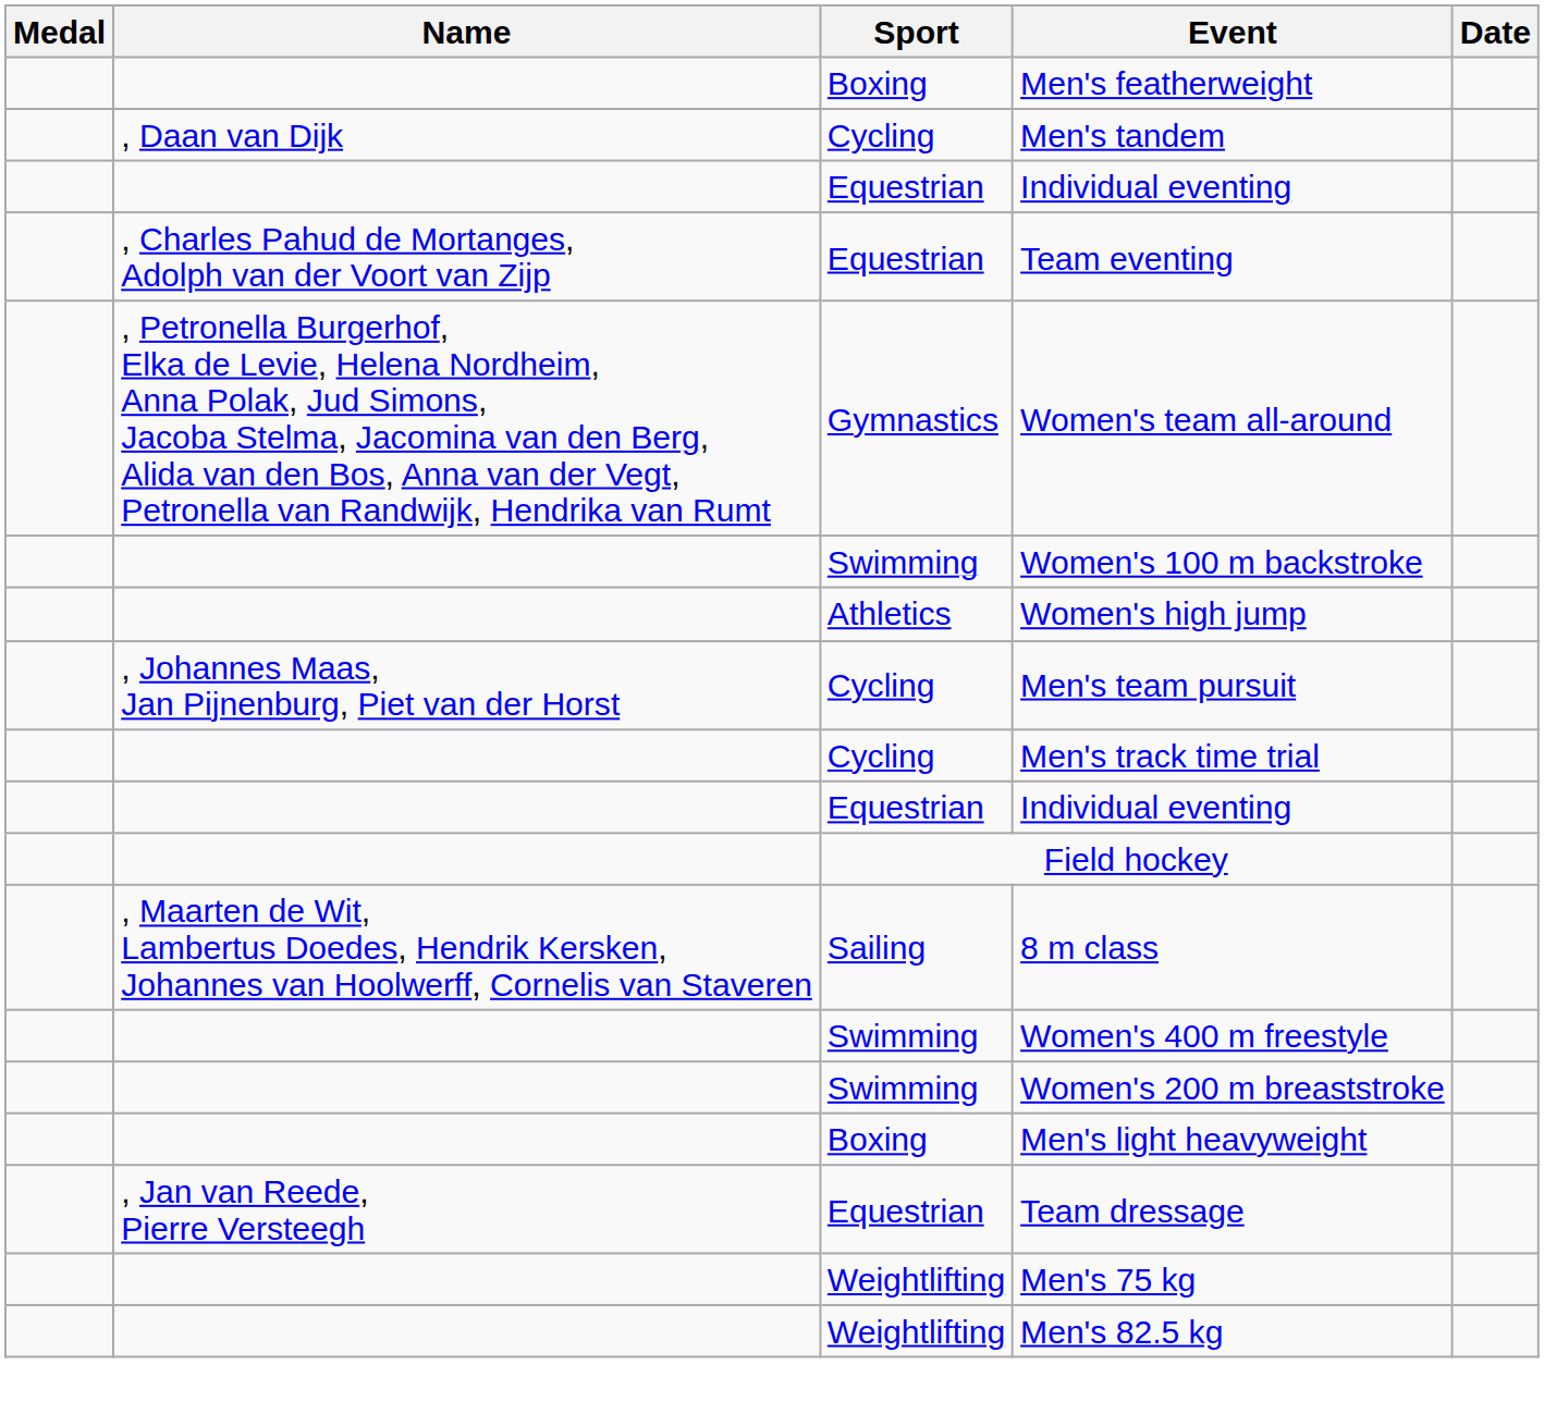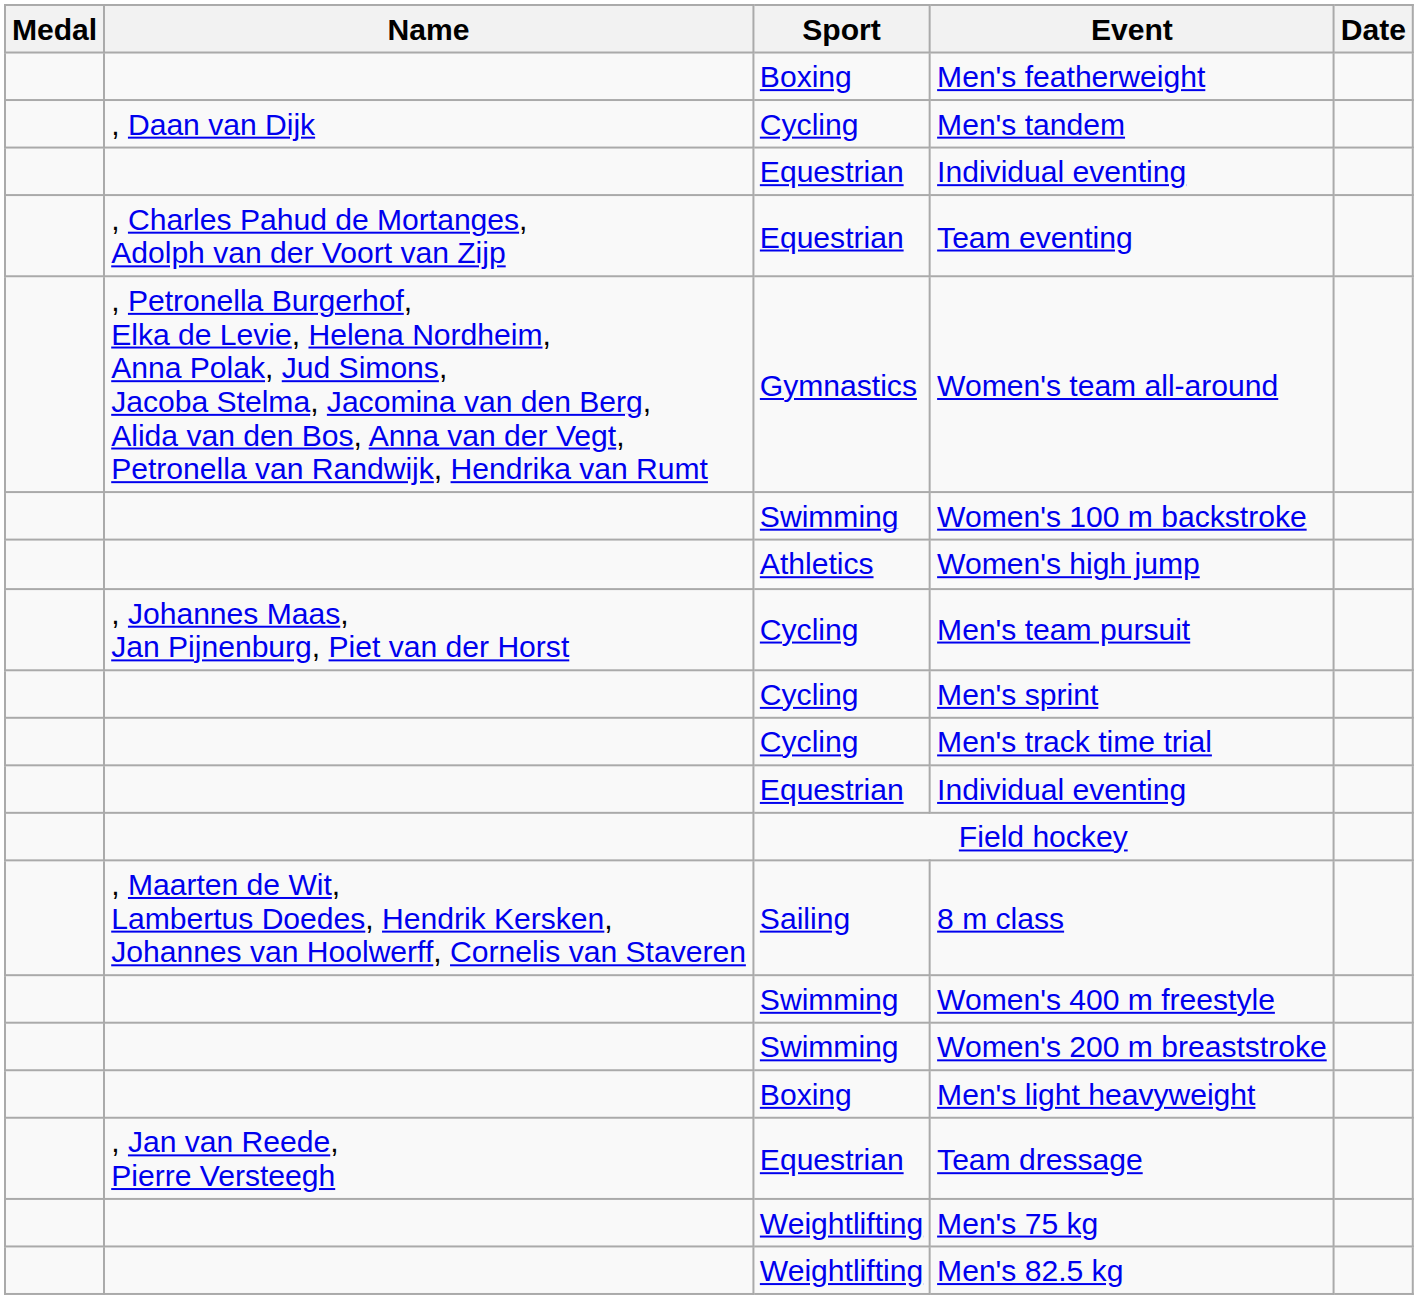 <table class="wikitable sortable" style="font-size:95%">
 <tr>
 <th>Medal</th>
 <th>Name</th>
 <th>Sport</th>
 <th>Event</th>
 <th>Date</th>
 </tr>
 <tr>
 <td></td>
 <td></td>
 <td><a href='#'>Boxing</a></td>
 <td><a href='#'>Men's featherweight</a></td>
 <td></td>
 </tr>
 <tr>
 <td></td>
 <td>, <a href='#'>Daan van Dijk</a></td>
 <td><a href='#'>Cycling</a></td>
 <td><a href='#'>Men's tandem</a></td>
 <td></td>
 </tr>
 <tr>
 <td></td>
 <td></td>
 <td><a href='#'>Equestrian</a></td>
 <td><a href='#'>Individual eventing</a></td>
 <td></td>
 </tr>
 <tr>
 <td></td>
 <td>, <a href='#'>Charles Pahud de Mortanges</a>,<br><a href='#'>Adolph van der Voort van Zijp</a></td>
 <td><a href='#'>Equestrian</a></td>
 <td><a href='#'>Team eventing</a></td>
 <td></td>
 </tr>
 <tr>
 <td></td>
 <td>, <a href='#'>Petronella Burgerhof</a>,<br><a href='#'>Elka de Levie</a>, <a href='#'>Helena Nordheim</a>,<br><a href='#'>Anna Polak</a>, <a href='#'>Jud Simons</a>,<br><a href='#'>Jacoba Stelma</a>, <a href='#'>Jacomina van den Berg</a>,<br><a href='#'>Alida van den Bos</a>, <a href='#'>Anna van der Vegt</a>,<br><a href='#'>Petronella van Randwijk</a>, <a href='#'>Hendrika van Rumt</a></td>
 <td><a href='#'>Gymnastics</a></td>
 <td><a href='#'>Women's team all-around</a></td>
 <td></td>
 </tr>
 <tr>
 <td></td>
 <td></td>
 <td><a href='#'>Swimming</a></td>
 <td><a href='#'>Women's 100 m backstroke</a></td>
 <td></td>
 </tr>
 <tr>
 <td></td>
 <td></td>
 <td><a href='#'>Athletics</a></td>
 <td><a href='#'>Women's high jump</a></td>
 <td></td>
 </tr>
 <tr>
 <td></td>
 <td>, <a href='#'>Johannes Maas</a>,<br><a href='#'>Jan Pijnenburg</a>, <a href='#'>Piet van der Horst</a></td>
 <td><a href='#'>Cycling</a></td>
 <td><a href='#'>Men's team pursuit</a></td>
+<td></td>
+</tr>
+<tr>
+<td></td>
+<td></td>
+<td><a href='#'>Cycling</a></td>
+<td><a href='#'>Men's sprint</a></td>
 <td></td>
 </tr>
 <tr>
 <td></td>
 <td></td>
 <td><a href='#'>Cycling</a></td>
 <td><a href='#'>Men's track time trial</a></td>
 <td></td>
 </tr>
 <tr>
 <td></td>
 <td></td>
 <td><a href='#'>Equestrian</a></td>
 <td><a href='#'>Individual eventing</a></td>
 <td></td>
 </tr>
 <tr>
 <td></td>
 <td><br></td>
 <td colspan=2 align=center><a href='#'>Field hockey</a></td>
 <td></td>
 </tr>
 <tr>
 <td></td>
 <td>, <a href='#'>Maarten de Wit</a>,<br><a href='#'>Lambertus Doedes</a>, <a href='#'>Hendrik Kersken</a>,<br><a href='#'>Johannes van Hoolwerff</a>, <a href='#'>Cornelis van Staveren</a></td>
 <td><a href='#'>Sailing</a></td>
 <td><a href='#'>8 m class</a></td>
 <td></td>
 </tr>
 <tr>
 <td></td>
 <td></td>
 <td><a href='#'>Swimming</a></td>
 <td><a href='#'>Women's 400 m freestyle</a></td>
 <td></td>
 </tr>
 <tr>
 <td></td>
 <td></td>
 <td><a href='#'>Swimming</a></td>
 <td><a href='#'>Women's 200 m breaststroke</a></td>
 <td></td>
 </tr>
 <tr>
 <td></td>
 <td></td>
 <td><a href='#'>Boxing</a></td>
 <td><a href='#'>Men's light heavyweight</a></td>
 <td></td>
 </tr>
 <tr>
 <td></td>
 <td>, <a href='#'>Jan van Reede</a>,<br><a href='#'>Pierre Versteegh</a></td>
 <td><a href='#'>Equestrian</a></td>
 <td><a href='#'>Team dressage</a></td>
 <td></td>
 </tr>
 <tr>
 <td></td>
 <td></td>
 <td><a href='#'>Weightlifting</a></td>
 <td><a href='#'>Men's 75 kg</a></td>
 <td></td>
 </tr>
 <tr>
 <td></td>
 <td></td>
 <td><a href='#'>Weightlifting</a></td>
 <td><a href='#'>Men's 82.5 kg</a></td>
 <td></td>
 </tr>
 </table>
